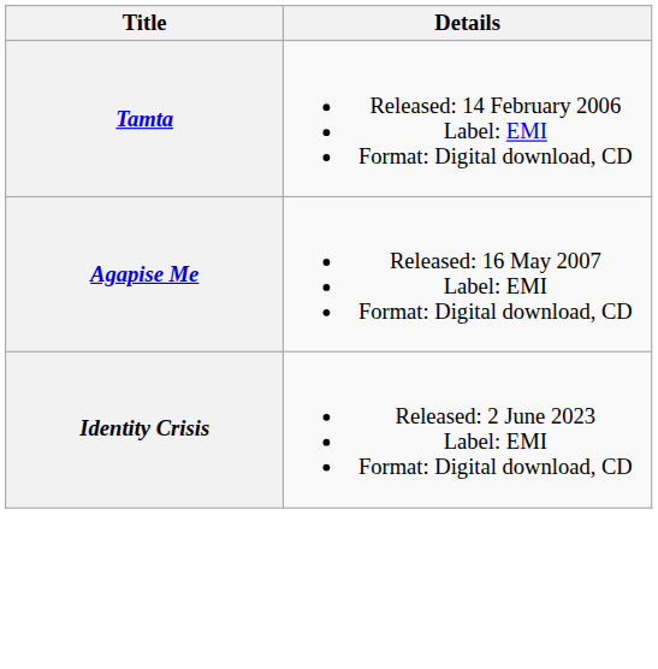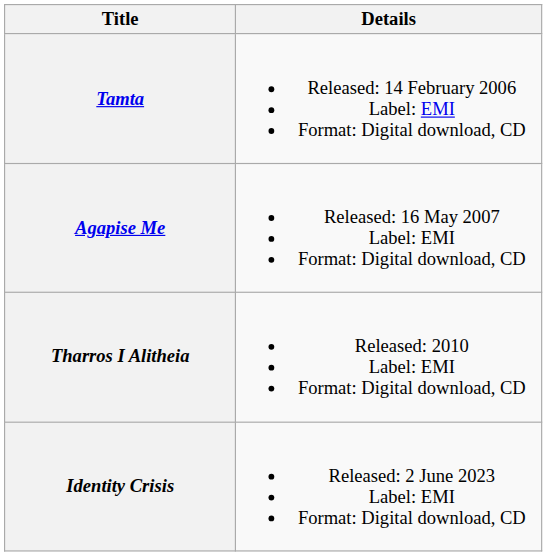 <table class="wikitable plainrowheaders" style="text-align:center">
 <tr>
 <th scope="col" style="width:12em;">Title</th>
 <th scope="col" style="width:16em;">Details</th>
 </tr>
 <tr>
 <th scope="row"><em><a href='#'>Tamta</a></em></th>
 <td><br><ul><li>Released: 14 February 2006</li><li>Label: <a href='#'>EMI</a></li><li>Format: Digital download, CD</li></ul></td>
 </tr>
 <tr>
 <th scope="row"><em><a href='#'>Agapise Me</a></em></th>
 <td><br><ul><li>Released: 16 May 2007</li><li>Label: EMI</li><li>Format: Digital download, CD</li></ul></td>
 </tr>
 <tr>
+<th scope="row"><em>Tharros I Alitheia</em></th>
+<td><br><ul><li>Released: 2010</li><li>Label: EMI</li><li>Format: Digital download, CD</li></ul></td>
+</tr>
+<tr>
 <th scope="row"><em>Identity Crisis</em></th>
 <td><br><ul><li>Released: 2 June 2023</li><li>Label: EMI</li><li>Format: Digital download, CD</li></ul></td>
 </tr>
 </table>
